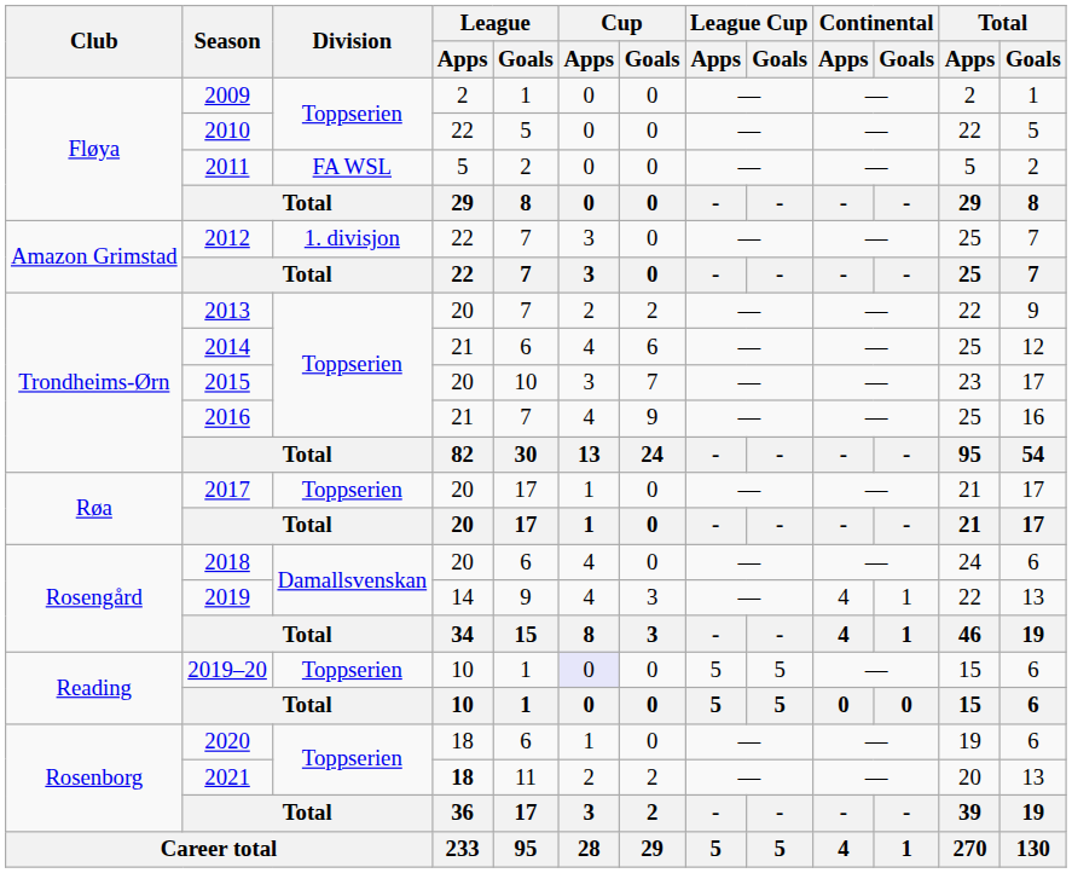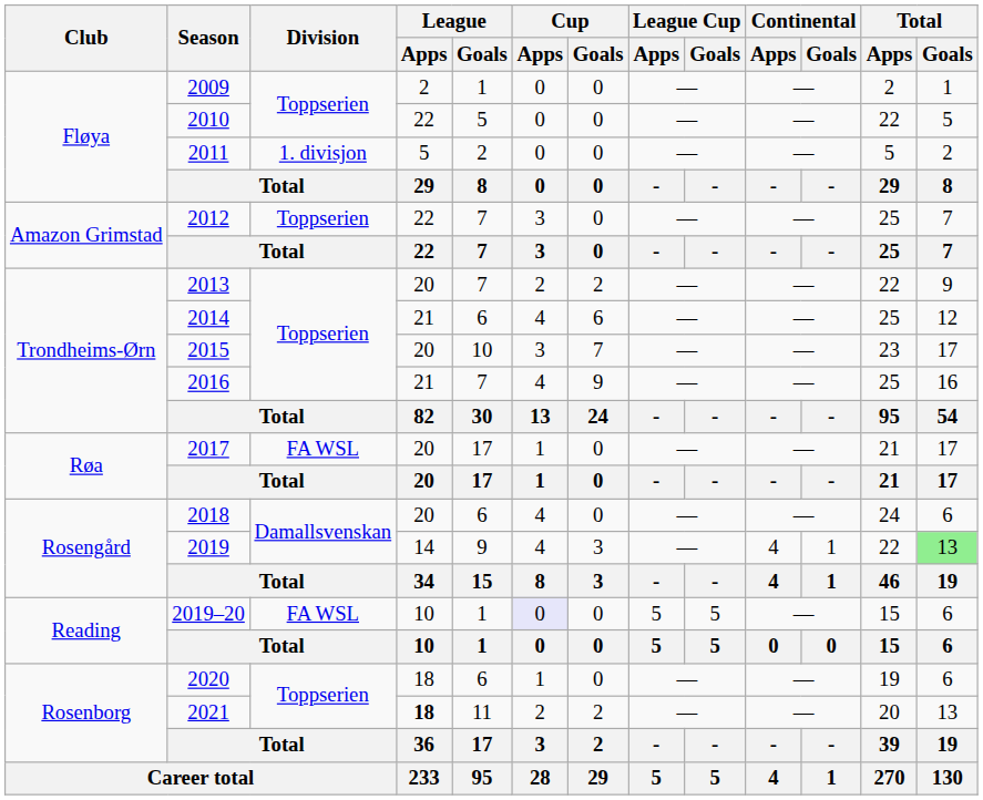 <table class="wikitable" style="text-align: center;">
 <tr>
 <th rowspan="2">Club</th>
 <th rowspan="2">Season</th>
 <th rowspan="2">Division</th>
 <th colspan="2">League</th>
 <th colspan="2">Cup</th>
 <th colspan="2">League Cup</th>
 <th colspan="2">Continental</th>
 <th colspan="2">Total</th>
 </tr>
 <tr>
 <th>Apps</th>
 <th>Goals</th>
 <th>Apps</th>
 <th>Goals</th>
 <th>Apps</th>
 <th>Goals</th>
 <th>Apps</th>
 <th>Goals</th>
 <th>Apps</th>
 <th>Goals</th>
 </tr>
 <tr>
 <td rowspan="4" valign="center"><a href='#'>Fløya</a></td>
 <td><a href='#'>2009</a></td>
 <td rowspan="2" valign="center"><a href='#'>Toppserien</a></td>
 <td>2</td>
 <td>1</td>
 <td>0</td>
 <td>0</td>
 <td colspan="2">—</td>
 <td colspan="2">—</td>
 <td>2</td>
 <td>1</td>
 </tr>
 <tr>
 <td><a href='#'>2010</a></td>
 <td>22</td>
 <td>5</td>
 <td>0</td>
 <td>0</td>
 <td colspan="2">—</td>
 <td colspan="2">—</td>
 <td>22</td>
 <td>5</td>
 </tr>
 <tr>
 <td><a href='#'>2011</a></td>
-<td rowspan="1" valign="center"><a href='#'>FA WSL</a></td>
+<td rowspan="1" valign="center"><a href='#'>1. divisjon</a></td>
 <td>5</td>
 <td>2</td>
 <td>0</td>
 <td>0</td>
 <td colspan="2">—</td>
 <td colspan="2">—</td>
 <td>5</td>
 <td>2</td>
 </tr>
 <tr>
 <th colspan="2">Total</th>
 <th>29</th>
 <th>8</th>
 <th>0</th>
 <th>0</th>
 <th>-</th>
 <th>-</th>
 <th>-</th>
 <th>-</th>
 <th>29</th>
 <th>8</th>
 </tr>
 <tr>
 <td rowspan="2" valign="center"><a href='#'>Amazon Grimstad</a></td>
 <td><a href='#'>2012</a></td>
-<td rowspan="1" valign="center"><a href='#'>1. divisjon</a></td>
+<td rowspan="1" valign="center"><a href='#'>Toppserien</a></td>
 <td>22</td>
 <td>7</td>
 <td>3</td>
 <td>0</td>
 <td colspan="2">—</td>
 <td colspan="2">—</td>
 <td>25</td>
 <td>7</td>
 </tr>
 <tr>
 <th colspan="2">Total</th>
 <th>22</th>
 <th>7</th>
 <th>3</th>
 <th>0</th>
 <th>-</th>
 <th>-</th>
 <th>-</th>
 <th>-</th>
 <th>25</th>
 <th>7</th>
 </tr>
 <tr>
 <td rowspan="5" valign="center"><a href='#'>Trondheims-Ørn</a></td>
 <td><a href='#'>2013</a></td>
 <td rowspan="4" valign="center"><a href='#'>Toppserien</a></td>
 <td>20</td>
 <td>7</td>
 <td>2</td>
 <td>2</td>
 <td colspan="2">—</td>
 <td colspan="2">—</td>
 <td>22</td>
 <td>9</td>
 </tr>
 <tr>
 <td><a href='#'>2014</a></td>
 <td>21</td>
 <td>6</td>
 <td>4</td>
 <td>6</td>
 <td colspan="2">—</td>
 <td colspan="2">—</td>
 <td>25</td>
 <td>12</td>
 </tr>
 <tr>
 <td><a href='#'>2015</a></td>
 <td>20</td>
 <td>10</td>
 <td>3</td>
 <td>7</td>
 <td colspan="2">—</td>
 <td colspan="2">—</td>
 <td>23</td>
 <td>17</td>
 </tr>
 <tr>
 <td><a href='#'>2016</a></td>
 <td>21</td>
 <td>7</td>
 <td>4</td>
 <td>9</td>
 <td colspan="2">—</td>
 <td colspan="2">—</td>
 <td>25</td>
 <td>16</td>
 </tr>
 <tr>
 <th colspan="2">Total</th>
 <th>82</th>
 <th>30</th>
 <th>13</th>
 <th>24</th>
 <th>-</th>
 <th>-</th>
 <th>-</th>
 <th>-</th>
 <th>95</th>
 <th>54</th>
 </tr>
 <tr>
 <td rowspan="2" valign="center"><a href='#'>Røa</a></td>
 <td><a href='#'>2017</a></td>
-<td rowspan="1" valign="center"><a href='#'>Toppserien</a></td>
+<td rowspan="1" valign="center"><a href='#'>FA WSL</a></td>
 <td>20</td>
 <td>17</td>
 <td>1</td>
 <td>0</td>
 <td colspan="2">—</td>
 <td colspan="2">—</td>
 <td>21</td>
 <td>17</td>
 </tr>
 <tr>
 <th colspan="2">Total</th>
 <th>20</th>
 <th>17</th>
 <th>1</th>
 <th>0</th>
 <th>-</th>
 <th>-</th>
 <th>-</th>
 <th>-</th>
 <th>21</th>
 <th>17</th>
 </tr>
 <tr>
 <td rowspan="3" valign="center"><a href='#'>Rosengård</a></td>
 <td><a href='#'>2018</a></td>
 <td rowspan="2" valign="center"><a href='#'>Damallsvenskan</a></td>
 <td>20</td>
 <td>6</td>
 <td>4</td>
 <td>0</td>
 <td colspan="2">—</td>
 <td colspan="2">—</td>
 <td>24</td>
 <td>6</td>
 </tr>
 <tr>
 <td><a href='#'>2019</a></td>
 <td>14</td>
 <td>9</td>
 <td>4</td>
 <td>3</td>
 <td colspan="2">—</td>
 <td>4</td>
 <td>1</td>
 <td>22</td>
-<td>13</td>
+<td style="background: lightgreen;">13</td>
 </tr>
 <tr>
 <th colspan="2">Total</th>
 <th>34</th>
 <th>15</th>
 <th>8</th>
 <th>3</th>
 <th>-</th>
 <th>-</th>
 <th>4</th>
 <th>1</th>
 <th>46</th>
 <th>19</th>
 </tr>
 <tr>
 <td rowspan="2" valign="center"><a href='#'>Reading</a></td>
 <td><a href='#'>2019–20</a></td>
-<td rowspan="1" valign="center"><a href='#'>Toppserien</a></td>
+<td rowspan="1" valign="center"><a href='#'>FA WSL</a></td>
 <td>10</td>
 <td>1</td>
 <td style="background: lavender;">0</td>
 <td>0</td>
 <td>5</td>
 <td>5</td>
 <td colspan="2">—</td>
 <td>15</td>
 <td>6</td>
 </tr>
 <tr>
 <th colspan="2">Total</th>
 <th>10</th>
 <th>1</th>
 <th>0</th>
 <th>0</th>
 <th>5</th>
 <th>5</th>
 <th>0</th>
 <th>0</th>
 <th>15</th>
 <th>6</th>
 </tr>
 <tr>
 <td rowspan="3" valign="center"><a href='#'>Rosenborg</a></td>
 <td><a href='#'>2020</a></td>
 <td rowspan="2" valign="center"><a href='#'>Toppserien</a></td>
 <td>18</td>
 <td>6</td>
 <td>1</td>
 <td>0</td>
 <td colspan="2">—</td>
 <td colspan="2">—</td>
 <td>19</td>
 <td>6</td>
 </tr>
 <tr>
 <td><a href='#'>2021</a></td>
 <td><strong>18</strong></td>
 <td>11</td>
 <td>2</td>
 <td>2</td>
 <td colspan="2">—</td>
 <td colspan="2">—</td>
 <td>20</td>
 <td>13</td>
 </tr>
 <tr>
 <th colspan="2">Total</th>
 <th>36</th>
 <th>17</th>
 <th>3</th>
 <th>2</th>
 <th>-</th>
 <th>-</th>
 <th>-</th>
 <th>-</th>
 <th>39</th>
 <th>19</th>
 </tr>
 <tr>
 <th colspan="3">Career total</th>
 <th>233</th>
 <th>95</th>
 <th>28</th>
 <th>29</th>
 <th>5</th>
 <th>5</th>
 <th>4</th>
 <th>1</th>
 <th>270</th>
 <th>130</th>
 </tr>
 </table>
